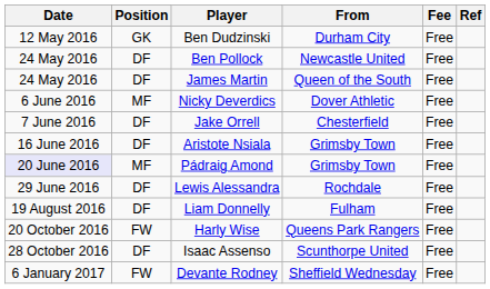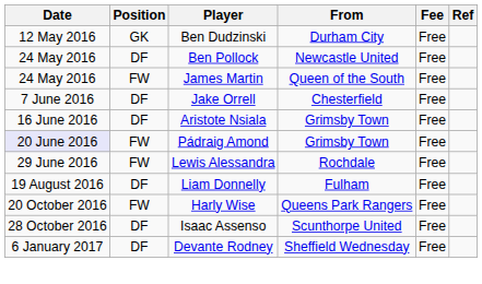 <table class="wikitable" style="font-size: 95%; text-align: center;">
 <tr>
 <th>Date</th>
 <th>Position</th>
 <th>Player</th>
 <th>From</th>
 <th>Fee</th>
 <th>Ref</th>
 </tr>
 <tr>
 <td>12 May 2016</td>
 <td>GK</td>
 <td>Ben Dudzinski</td>
 <td><a href='#'>Durham City</a></td>
 <td>Free</td>
 <td></td>
 </tr>
 <tr>
 <td>24 May 2016</td>
 <td>DF</td>
 <td><a href='#'>Ben Pollock</a></td>
 <td><a href='#'>Newcastle United</a></td>
 <td>Free</td>
 <td></td>
 </tr>
 <tr>
 <td>24 May 2016</td>
-<td>DF</td>
+<td>FW</td>
 <td><a href='#'>James Martin</a></td>
 <td><a href='#'>Queen of the South</a></td>
-<td>Free</td>
-<td></td>
-</tr>
-<tr>
-<td>6 June 2016</td>
-<td>MF</td>
-<td><a href='#'>Nicky Deverdics</a></td>
-<td><a href='#'>Dover Athletic</a></td>
 <td>Free</td>
 <td></td>
 </tr>
 <tr>
 <td>7 June 2016</td>
 <td>DF</td>
 <td><a href='#'>Jake Orrell</a></td>
 <td><a href='#'>Chesterfield</a></td>
 <td>Free</td>
 <td></td>
 </tr>
 <tr>
 <td>16 June 2016</td>
 <td>DF</td>
 <td><a href='#'>Aristote Nsiala</a></td>
 <td><a href='#'>Grimsby Town</a></td>
 <td>Free</td>
 <td></td>
 </tr>
 <tr>
 <td style="background: lavender;">20 June 2016</td>
-<td>MF</td>
+<td>FW</td>
 <td><a href='#'>Pádraig Amond</a></td>
 <td><a href='#'>Grimsby Town</a></td>
 <td>Free</td>
 <td></td>
 </tr>
 <tr>
 <td>29 June 2016</td>
-<td>DF</td>
+<td>FW</td>
 <td><a href='#'>Lewis Alessandra</a></td>
 <td><a href='#'>Rochdale</a></td>
 <td>Free</td>
 <td></td>
 </tr>
 <tr>
 <td>19 August 2016</td>
 <td>DF</td>
 <td><a href='#'>Liam Donnelly</a></td>
 <td><a href='#'>Fulham</a></td>
 <td>Free</td>
 <td></td>
 </tr>
 <tr>
 <td>20 October 2016</td>
 <td>FW</td>
 <td><a href='#'>Harly Wise</a></td>
 <td><a href='#'>Queens Park Rangers</a></td>
 <td>Free</td>
 <td></td>
 </tr>
 <tr>
 <td>28 October 2016</td>
 <td>DF</td>
 <td>Isaac Assenso</td>
 <td><a href='#'>Scunthorpe United</a></td>
 <td>Free</td>
 <td></td>
 </tr>
 <tr>
 <td>6 January 2017</td>
-<td>FW</td>
+<td>DF</td>
 <td><a href='#'>Devante Rodney</a></td>
 <td><a href='#'>Sheffield Wednesday</a></td>
 <td>Free</td>
 <td></td>
 </tr>
 </table>
